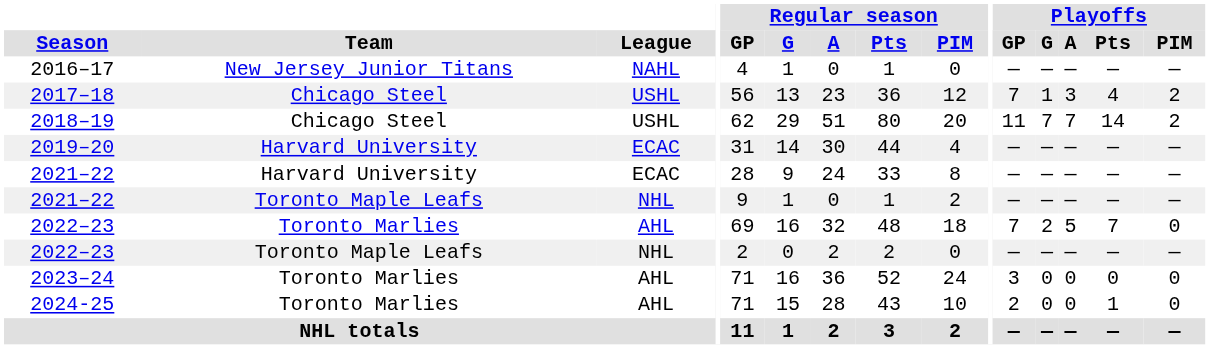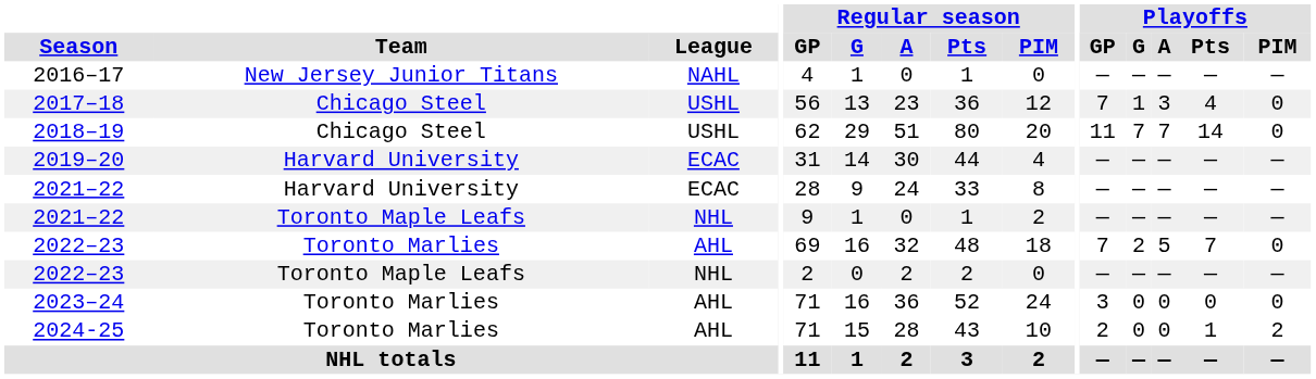 <table border="0" cellpadding="1" cellspacing="0" style="text-align:center; width:60em">
 <tr style="background:#e0e0e0;">
 <th colspan="3" style="background:#fff;"></th>
 <th rowspan="100" style="background:#fff;"></th>
 <th colspan="5"><a href='#'>Regular season</a></th>
 <th rowspan="100" style="background:#fff;"></th>
 <th colspan="5"><a href='#'>Playoffs</a></th>
 </tr>
 <tr style="background:#e0e0e0;">
 <th><a href='#'>Season</a></th>
 <th>Team</th>
 <th>League</th>
 <th>GP</th>
 <th><a href='#'>G</a></th>
 <th><a href='#'>A</a></th>
 <th><a href='#'>Pts</a></th>
 <th><a href='#'>PIM</a></th>
 <th>GP</th>
 <th>G</th>
 <th>A</th>
 <th>Pts</th>
 <th>PIM</th>
 </tr>
 <tr>
 <td>2016–17</td>
 <td><a href='#'>New Jersey Junior Titans</a></td>
 <td><a href='#'>NAHL</a></td>
 <td>4</td>
 <td>1</td>
 <td>0</td>
 <td>1</td>
 <td>0</td>
 <td>—</td>
 <td>—</td>
 <td>—</td>
 <td>—</td>
 <td>—</td>
 </tr>
 <tr style="background:#f0f0f0;">
 <td><a href='#'>2017–18</a></td>
 <td><a href='#'>Chicago Steel</a></td>
 <td><a href='#'>USHL</a></td>
 <td>56</td>
 <td>13</td>
 <td>23</td>
 <td>36</td>
 <td>12</td>
 <td>7</td>
 <td>1</td>
 <td>3</td>
 <td>4</td>
-<td>2</td>
+<td>0</td>
 </tr>
 <tr>
 <td><a href='#'>2018–19</a></td>
 <td>Chicago Steel</td>
 <td>USHL</td>
 <td>62</td>
 <td>29</td>
 <td>51</td>
 <td>80</td>
 <td>20</td>
 <td>11</td>
 <td>7</td>
 <td>7</td>
 <td>14</td>
-<td>2</td>
+<td>0</td>
 </tr>
 <tr style="background:#f0f0f0;">
 <td><a href='#'>2019–20</a></td>
 <td><a href='#'>Harvard University</a></td>
 <td><a href='#'>ECAC</a></td>
 <td>31</td>
 <td>14</td>
 <td>30</td>
 <td>44</td>
 <td>4</td>
 <td>—</td>
 <td>—</td>
 <td>—</td>
 <td>—</td>
 <td>—</td>
 </tr>
 <tr>
 <td><a href='#'>2021–22</a></td>
 <td>Harvard University</td>
 <td>ECAC</td>
 <td>28</td>
 <td>9</td>
 <td>24</td>
 <td>33</td>
 <td>8</td>
 <td>—</td>
 <td>—</td>
 <td>—</td>
 <td>—</td>
 <td>—</td>
 </tr>
 <tr style="background:#f0f0f0;">
 <td><a href='#'>2021–22</a></td>
 <td><a href='#'>Toronto Maple Leafs</a></td>
 <td><a href='#'>NHL</a></td>
 <td>9</td>
 <td>1</td>
 <td>0</td>
 <td>1</td>
 <td>2</td>
 <td>—</td>
 <td>—</td>
 <td>—</td>
 <td>—</td>
 <td>—</td>
 </tr>
 <tr>
 <td><a href='#'>2022–23</a></td>
 <td><a href='#'>Toronto Marlies</a></td>
 <td><a href='#'>AHL</a></td>
 <td>69</td>
 <td>16</td>
 <td>32</td>
 <td>48</td>
 <td>18</td>
 <td>7</td>
 <td>2</td>
 <td>5</td>
 <td>7</td>
 <td>0</td>
 </tr>
 <tr style="background:#f0f0f0;">
 <td><a href='#'>2022–23</a></td>
 <td>Toronto Maple Leafs</td>
 <td>NHL</td>
 <td>2</td>
 <td>0</td>
 <td>2</td>
 <td>2</td>
 <td>0</td>
 <td>—</td>
 <td>—</td>
 <td>—</td>
 <td>—</td>
 <td>—</td>
 </tr>
 <tr>
 <td><a href='#'>2023–24</a></td>
 <td>Toronto Marlies</td>
 <td>AHL</td>
 <td>71</td>
 <td>16</td>
 <td>36</td>
 <td>52</td>
 <td>24</td>
 <td>3</td>
 <td>0</td>
 <td>0</td>
 <td>0</td>
 <td>0</td>
 </tr>
 <tr>
 <td><a href='#'>2024-25</a></td>
 <td>Toronto Marlies</td>
 <td>AHL</td>
 <td>71</td>
 <td>15</td>
 <td>28</td>
 <td>43</td>
 <td>10</td>
 <td>2</td>
 <td>0</td>
 <td>0</td>
 <td>1</td>
-<td>0</td>
+<td>2</td>
 </tr>
 <tr style="background:#e0e0e0;">
 <th colspan="3">NHL totals</th>
 <th>11</th>
 <th>1</th>
 <th>2</th>
 <th>3</th>
 <th>2</th>
 <th>—</th>
 <th>—</th>
 <th>—</th>
 <th>—</th>
 <th>—</th>
 </tr>
 </table>
